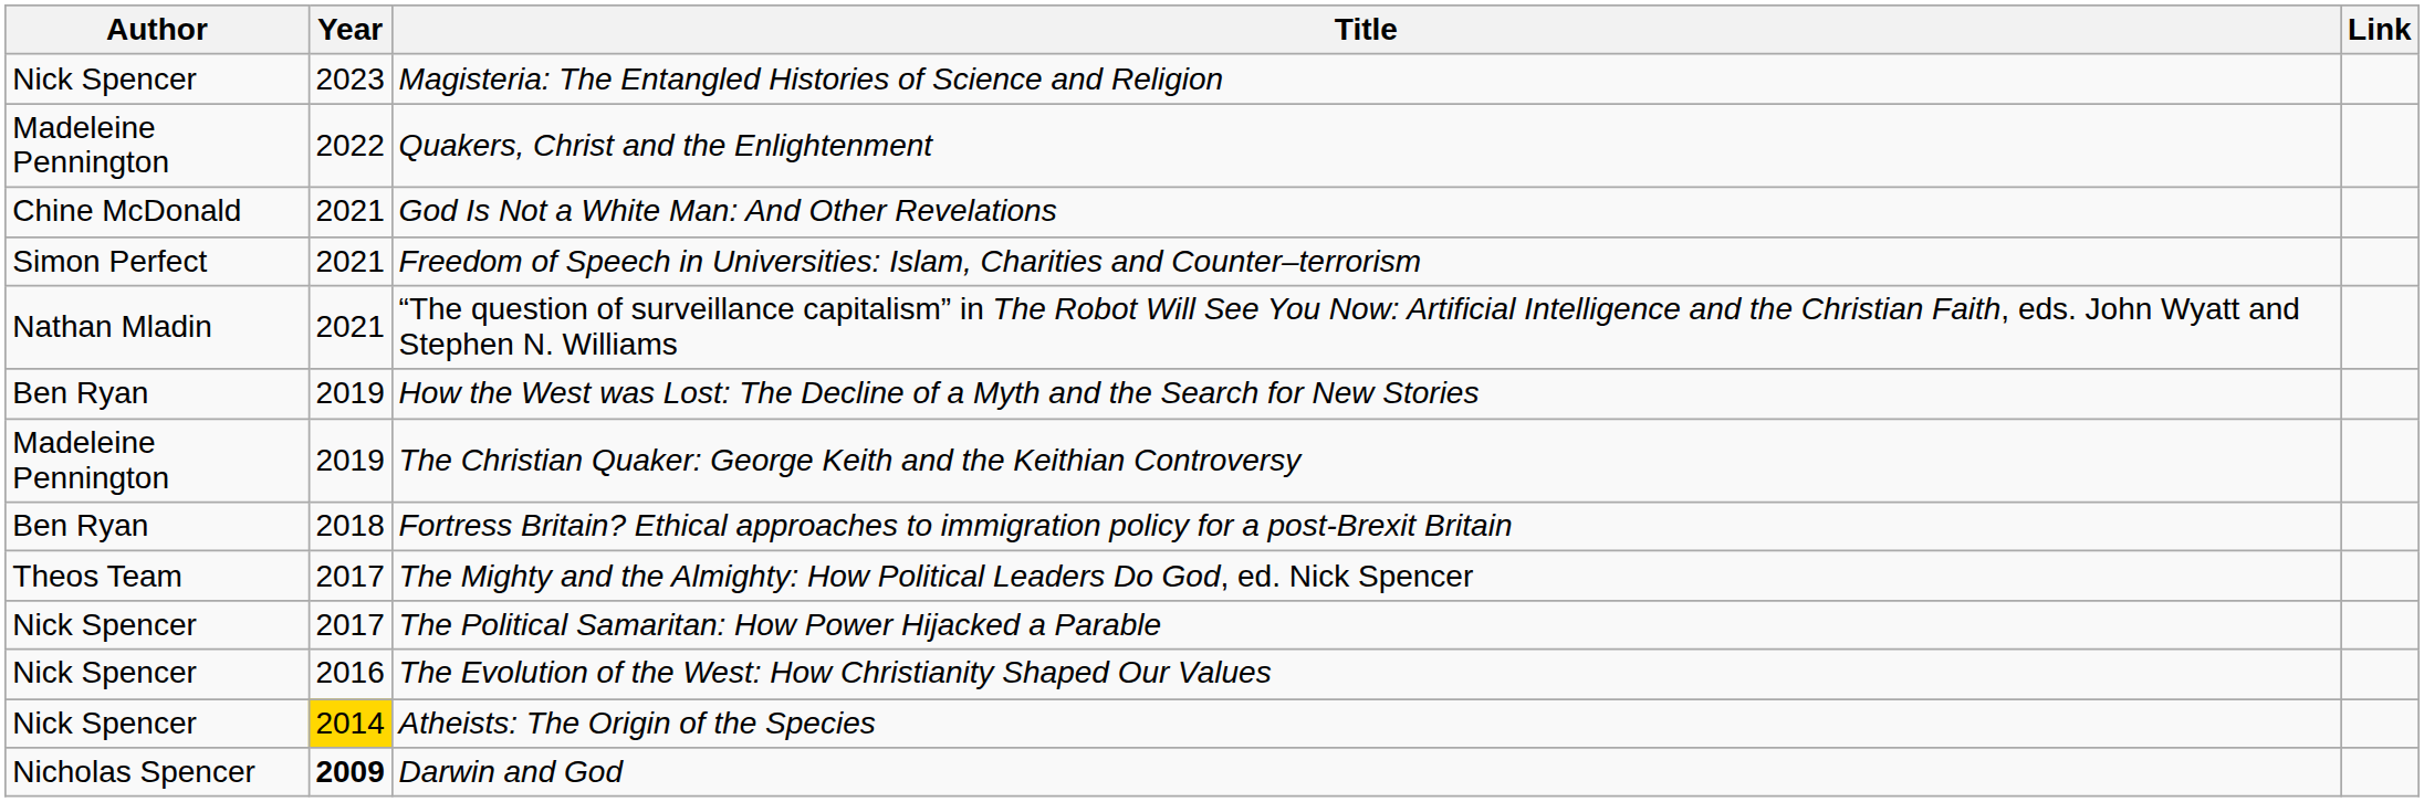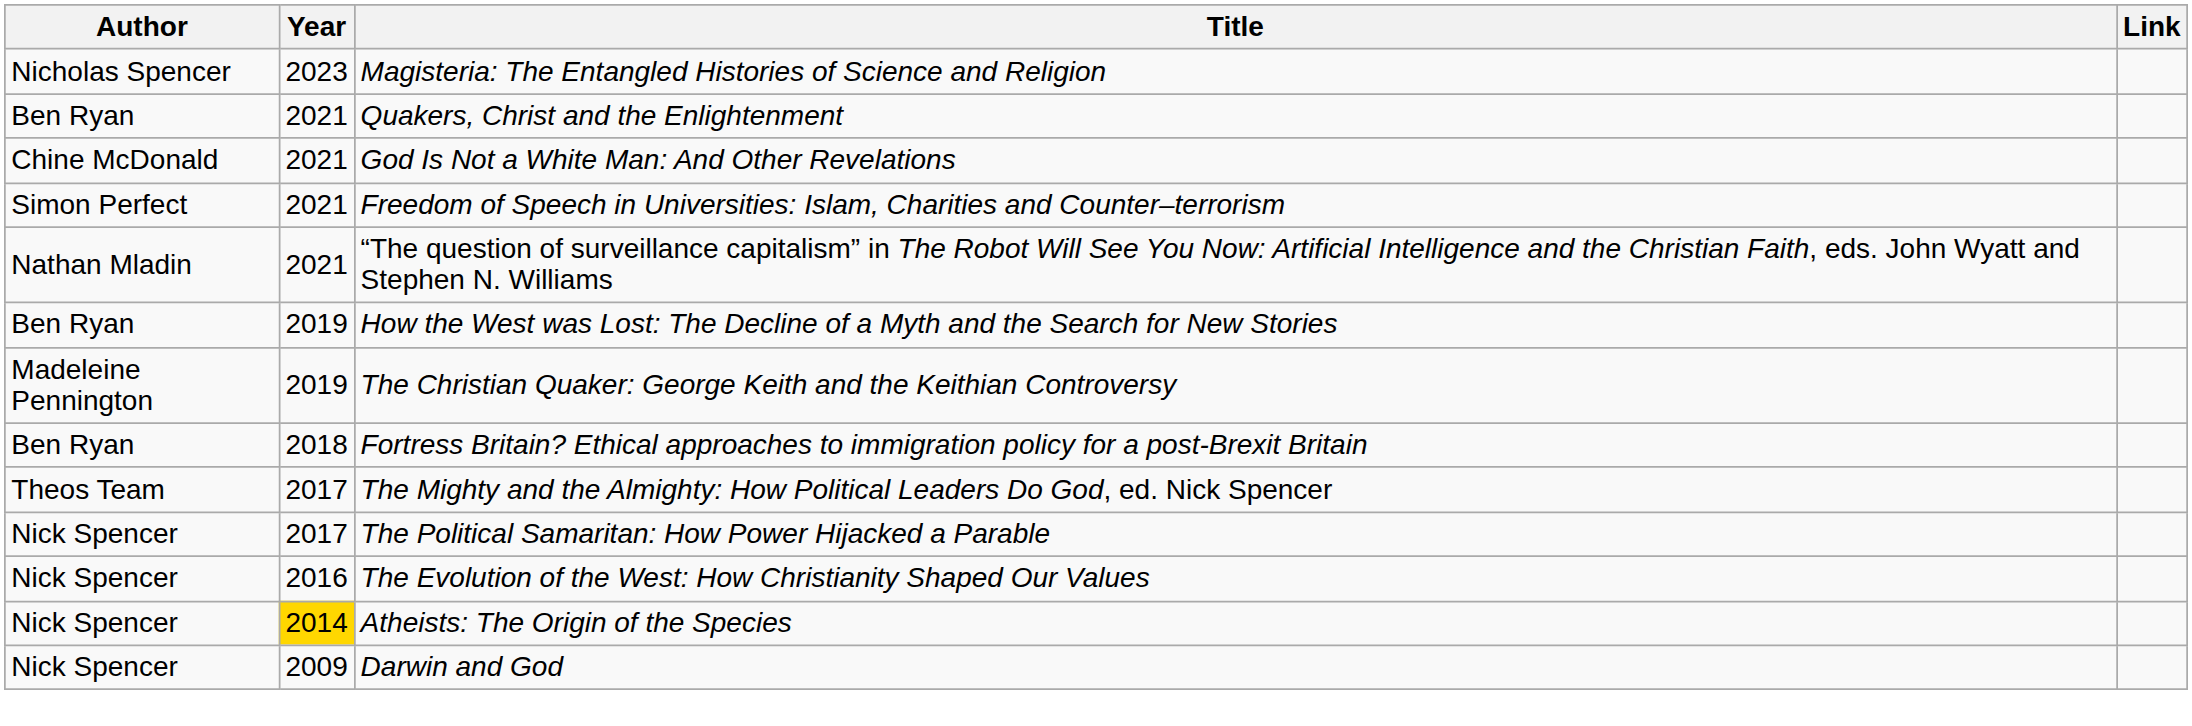 <table class="wikitable">
 <tr>
 <th>Author</th>
 <th>Year</th>
 <th>Title</th>
 <th>Link</th>
 </tr>
 <tr>
-<td>Nick Spencer</td>
+<td>Nicholas Spencer</td>
 <td>2023</td>
 <td><em>Magisteria: The Entangled Histories of Science and Religion</em></td>
 <td></td>
 </tr>
 <tr>
-<td>Madeleine Pennington</td>
-<td>2022</td>
+<td>Ben Ryan</td>
+<td>2021</td>
 <td><em>Quakers, Christ and the Enlightenment</em></td>
 <td></td>
 </tr>
 <tr>
 <td>Chine McDonald</td>
 <td>2021</td>
 <td><em>God Is Not a White Man: And Other Revelations</em></td>
 <td></td>
 </tr>
 <tr>
 <td>Simon Perfect</td>
 <td>2021</td>
 <td><em>Freedom of Speech in Universities: Islam, Charities and Counter–terrorism</em></td>
 <td></td>
 </tr>
 <tr>
 <td>Nathan Mladin</td>
 <td>2021</td>
 <td>“The question of surveillance capitalism” in <em>The Robot Will See You Now: Artificial Intelligence and the Christian Faith</em>, eds. John Wyatt and Stephen N. Williams</td>
 <td></td>
 </tr>
 <tr>
 <td>Ben Ryan</td>
 <td>2019</td>
 <td><em>How the West was Lost: The Decline of a Myth and the Search for New Stories</em></td>
 <td></td>
 </tr>
 <tr>
 <td>Madeleine Pennington</td>
 <td>2019</td>
 <td><em>The Christian Quaker: George Keith and the Keithian Controversy</em></td>
 <td></td>
 </tr>
 <tr>
 <td>Ben Ryan</td>
 <td>2018</td>
 <td><em>Fortress Britain? Ethical approaches to immigration policy for a post-Brexit Britain</em></td>
 <td></td>
 </tr>
 <tr>
 <td>Theos Team</td>
 <td>2017</td>
 <td><em>The Mighty and the Almighty: How Political Leaders Do God</em>, ed. Nick Spencer</td>
 <td></td>
 </tr>
 <tr>
 <td>Nick Spencer</td>
 <td>2017</td>
 <td><em>The Political Samaritan: How Power Hijacked a Parable</em></td>
 <td></td>
 </tr>
 <tr>
 <td>Nick Spencer</td>
 <td>2016</td>
 <td><em>The Evolution of the West: How Christianity Shaped Our Values</em></td>
 <td></td>
 </tr>
 <tr>
 <td>Nick Spencer</td>
 <td style="background: gold;">2014</td>
 <td><em>Atheists: The Origin of the Species</em></td>
 <td></td>
 </tr>
 <tr>
-<td>Nicholas Spencer</td>
-<td><strong>2009</strong></td>
+<td>Nick Spencer</td>
+<td>2009</td>
 <td><em>Darwin and God</em></td>
 <td></td>
 </tr>
 </table>
